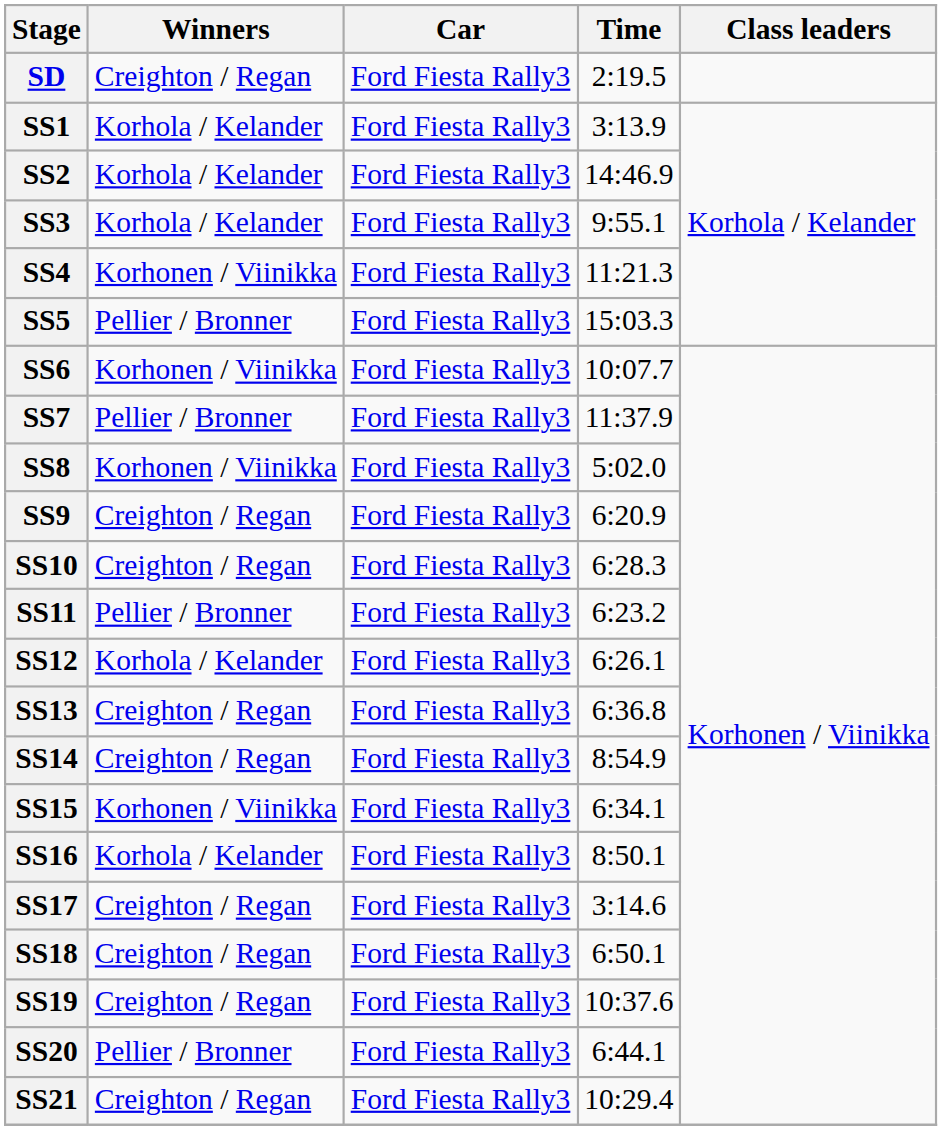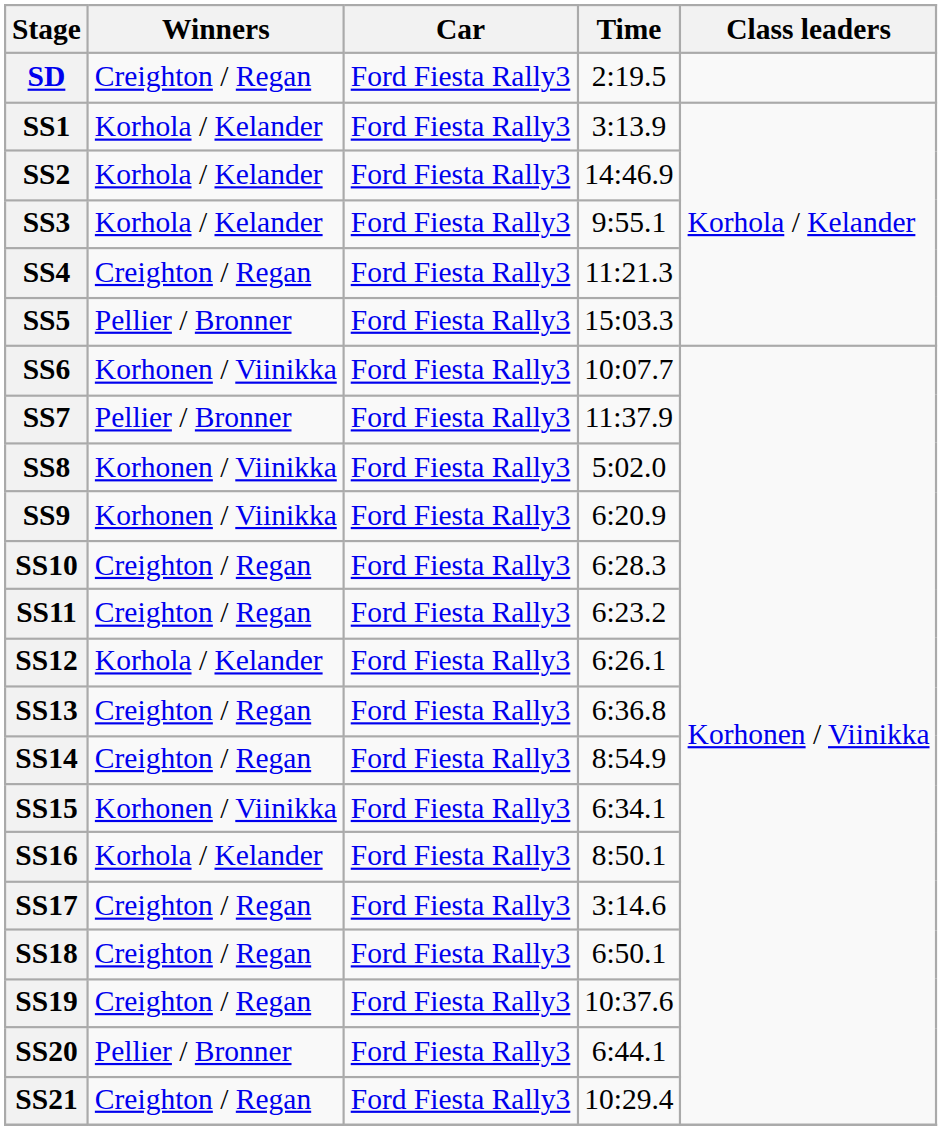 <table class="wikitable" style="font-size:85%">
 <tr>
 <th>Stage</th>
 <th>Winners</th>
 <th>Car</th>
 <th>Time</th>
 <th>Class leaders</th>
 </tr>
 <tr>
 <th><a href='#'>SD</a></th>
 <td><a href='#'>Creighton</a> / <a href='#'>Regan</a></td>
 <td><a href='#'>Ford Fiesta Rally3</a></td>
 <td align="center">2:19.5</td>
 <td></td>
 </tr>
 <tr>
 <th>SS1</th>
 <td><a href='#'>Korhola</a> / <a href='#'>Kelander</a></td>
 <td><a href='#'>Ford Fiesta Rally3</a></td>
 <td align="center">3:13.9</td>
 <td rowspan="5"><a href='#'>Korhola</a> / <a href='#'>Kelander</a></td>
 </tr>
 <tr>
 <th>SS2</th>
 <td><a href='#'>Korhola</a> / <a href='#'>Kelander</a></td>
 <td><a href='#'>Ford Fiesta Rally3</a></td>
 <td align="center">14:46.9</td>
 </tr>
 <tr>
 <th>SS3</th>
 <td><a href='#'>Korhola</a> / <a href='#'>Kelander</a></td>
 <td><a href='#'>Ford Fiesta Rally3</a></td>
 <td align="center">9:55.1</td>
 </tr>
 <tr>
 <th>SS4</th>
-<td><a href='#'>Korhonen</a> / <a href='#'>Viinikka</a></td>
+<td><a href='#'>Creighton</a> / <a href='#'>Regan</a></td>
 <td><a href='#'>Ford Fiesta Rally3</a></td>
 <td align="center">11:21.3</td>
 </tr>
 <tr>
 <th>SS5</th>
 <td><a href='#'>Pellier</a> / <a href='#'>Bronner</a></td>
 <td><a href='#'>Ford Fiesta Rally3</a></td>
 <td align="center">15:03.3</td>
 </tr>
 <tr>
 <th>SS6</th>
 <td><a href='#'>Korhonen</a> / <a href='#'>Viinikka</a></td>
 <td><a href='#'>Ford Fiesta Rally3</a></td>
 <td align="center">10:07.7</td>
 <td rowspan="16"><a href='#'>Korhonen</a> / <a href='#'>Viinikka</a></td>
 </tr>
 <tr>
 <th>SS7</th>
 <td><a href='#'>Pellier</a> / <a href='#'>Bronner</a></td>
 <td><a href='#'>Ford Fiesta Rally3</a></td>
 <td align="center">11:37.9</td>
 </tr>
 <tr>
 <th>SS8</th>
 <td><a href='#'>Korhonen</a> / <a href='#'>Viinikka</a></td>
 <td><a href='#'>Ford Fiesta Rally3</a></td>
 <td align="center">5:02.0</td>
 </tr>
 <tr>
 <th>SS9</th>
-<td><a href='#'>Creighton</a> / <a href='#'>Regan</a></td>
+<td><a href='#'>Korhonen</a> / <a href='#'>Viinikka</a></td>
 <td><a href='#'>Ford Fiesta Rally3</a></td>
 <td align="center">6:20.9</td>
 </tr>
 <tr>
 <th>SS10</th>
 <td><a href='#'>Creighton</a> / <a href='#'>Regan</a></td>
 <td><a href='#'>Ford Fiesta Rally3</a></td>
 <td align="center">6:28.3</td>
 </tr>
 <tr>
 <th>SS11</th>
-<td><a href='#'>Pellier</a> / <a href='#'>Bronner</a></td>
+<td><a href='#'>Creighton</a> / <a href='#'>Regan</a></td>
 <td><a href='#'>Ford Fiesta Rally3</a></td>
 <td align="center">6:23.2</td>
 </tr>
 <tr>
 <th>SS12</th>
 <td><a href='#'>Korhola</a> / <a href='#'>Kelander</a></td>
 <td><a href='#'>Ford Fiesta Rally3</a></td>
 <td align="center">6:26.1</td>
 </tr>
 <tr>
 <th>SS13</th>
 <td><a href='#'>Creighton</a> / <a href='#'>Regan</a></td>
 <td><a href='#'>Ford Fiesta Rally3</a></td>
 <td align="center">6:36.8</td>
 </tr>
 <tr>
 <th>SS14</th>
 <td><a href='#'>Creighton</a> / <a href='#'>Regan</a></td>
 <td><a href='#'>Ford Fiesta Rally3</a></td>
 <td align="center">8:54.9</td>
 </tr>
 <tr>
 <th>SS15</th>
 <td><a href='#'>Korhonen</a> / <a href='#'>Viinikka</a></td>
 <td><a href='#'>Ford Fiesta Rally3</a></td>
 <td align="center">6:34.1</td>
 </tr>
 <tr>
 <th>SS16</th>
 <td><a href='#'>Korhola</a> / <a href='#'>Kelander</a></td>
 <td><a href='#'>Ford Fiesta Rally3</a></td>
 <td align="center">8:50.1</td>
 </tr>
 <tr>
 <th>SS17</th>
 <td><a href='#'>Creighton</a> / <a href='#'>Regan</a></td>
 <td><a href='#'>Ford Fiesta Rally3</a></td>
 <td align="center">3:14.6</td>
 </tr>
 <tr>
 <th>SS18</th>
 <td><a href='#'>Creighton</a> / <a href='#'>Regan</a></td>
 <td><a href='#'>Ford Fiesta Rally3</a></td>
 <td align="center">6:50.1</td>
 </tr>
 <tr>
 <th>SS19</th>
 <td><a href='#'>Creighton</a> / <a href='#'>Regan</a></td>
 <td><a href='#'>Ford Fiesta Rally3</a></td>
 <td align="center">10:37.6</td>
 </tr>
 <tr>
 <th>SS20</th>
 <td><a href='#'>Pellier</a> / <a href='#'>Bronner</a></td>
 <td><a href='#'>Ford Fiesta Rally3</a></td>
 <td align="center">6:44.1</td>
 </tr>
 <tr>
 <th>SS21</th>
 <td><a href='#'>Creighton</a> / <a href='#'>Regan</a></td>
 <td><a href='#'>Ford Fiesta Rally3</a></td>
 <td align="center">10:29.4</td>
 </tr>
 <tr>
 </tr>
 </table>
